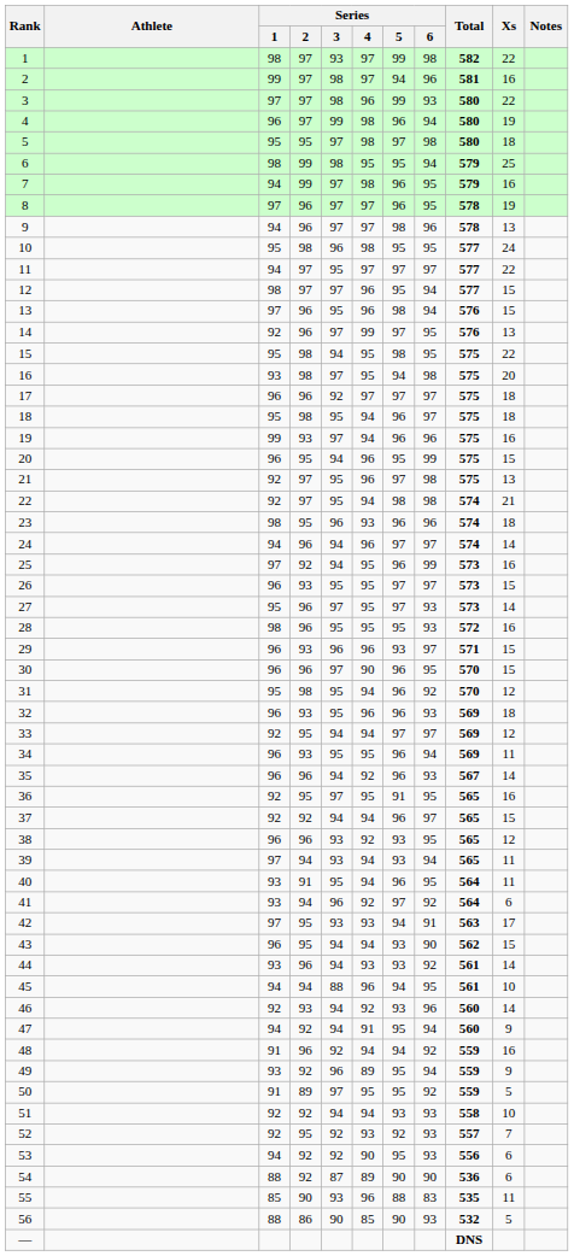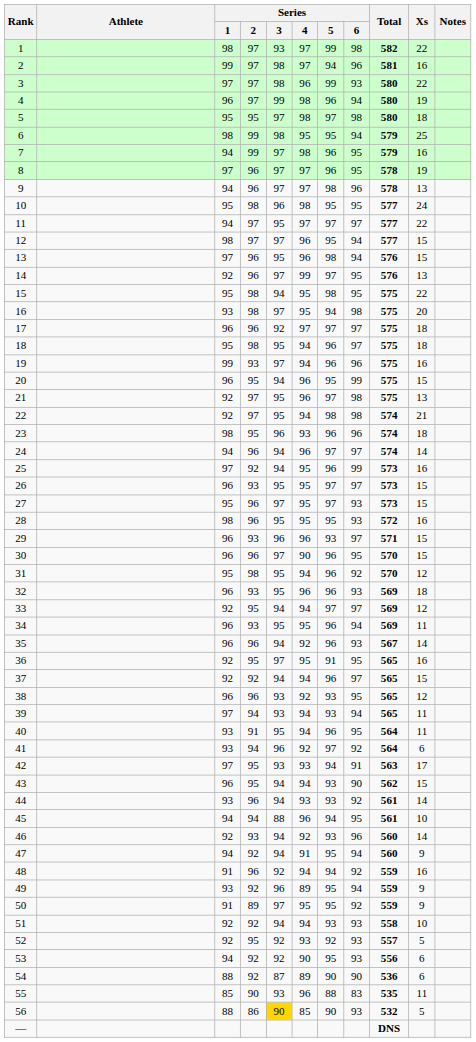 <table class="wikitable" style="text-align:center">
 <tr>
 <th rowspan=2 width=40>Rank</th>
 <th rowspan=2 width=250>Athlete</th>
 <th colspan=6>Series</th>
 <th rowspan=2 width=50>Total</th>
 <th rowspan=2 width=30>Xs</th>
 <th rowspan=2 width=45>Notes</th>
 </tr>
 <tr>
 <th width=30>1</th>
 <th width=30>2</th>
 <th width=30>3</th>
 <th width=30>4</th>
 <th width=30>5</th>
 <th width=30>6</th>
 </tr>
 <tr bgcolor=ccffcc>
 <td>1</td>
 <td align=left></td>
 <td>98</td>
 <td>97</td>
 <td>93</td>
 <td>97</td>
 <td>99</td>
 <td>98</td>
 <td><strong>582</strong></td>
 <td>22</td>
 <td></td>
 </tr>
 <tr bgcolor=ccffcc>
 <td>2</td>
 <td align=left></td>
 <td>99</td>
 <td>97</td>
 <td>98</td>
 <td>97</td>
 <td>94</td>
 <td>96</td>
 <td><strong>581</strong></td>
 <td>16</td>
 <td></td>
 </tr>
 <tr bgcolor=ccffcc>
 <td>3</td>
 <td align=left></td>
 <td>97</td>
 <td>97</td>
 <td>98</td>
 <td>96</td>
 <td>99</td>
 <td>93</td>
 <td><strong>580</strong></td>
 <td>22</td>
 <td></td>
 </tr>
 <tr bgcolor=ccffcc>
 <td>4</td>
 <td align=left></td>
 <td>96</td>
 <td>97</td>
 <td>99</td>
 <td>98</td>
 <td>96</td>
 <td>94</td>
 <td><strong>580</strong></td>
 <td>19</td>
 <td></td>
 </tr>
 <tr bgcolor=ccffcc>
 <td>5</td>
 <td align=left></td>
 <td>95</td>
 <td>95</td>
 <td>97</td>
 <td>98</td>
 <td>97</td>
 <td>98</td>
 <td><strong>580</strong></td>
 <td>18</td>
 <td></td>
 </tr>
 <tr bgcolor=ccffcc>
 <td>6</td>
 <td align=left></td>
 <td>98</td>
 <td>99</td>
 <td>98</td>
 <td>95</td>
 <td>95</td>
 <td>94</td>
 <td><strong>579</strong></td>
 <td>25</td>
 <td></td>
 </tr>
 <tr bgcolor=ccffcc>
 <td>7</td>
 <td align=left></td>
 <td>94</td>
 <td>99</td>
 <td>97</td>
 <td>98</td>
 <td>96</td>
 <td>95</td>
 <td><strong>579</strong></td>
 <td>16</td>
 <td></td>
 </tr>
 <tr bgcolor=ccffcc>
 <td>8</td>
 <td align=left></td>
 <td>97</td>
 <td>96</td>
 <td>97</td>
 <td>97</td>
 <td>96</td>
 <td>95</td>
 <td><strong>578</strong></td>
 <td>19</td>
 <td></td>
 </tr>
 <tr>
 <td>9</td>
 <td align=left></td>
 <td>94</td>
 <td>96</td>
 <td>97</td>
 <td>97</td>
 <td>98</td>
 <td>96</td>
 <td><strong>578</strong></td>
 <td>13</td>
 <td></td>
 </tr>
 <tr>
 <td>10</td>
 <td align=left></td>
 <td>95</td>
 <td>98</td>
 <td>96</td>
 <td>98</td>
 <td>95</td>
 <td>95</td>
 <td><strong>577</strong></td>
 <td>24</td>
 <td></td>
 </tr>
 <tr>
 <td>11</td>
 <td align=left></td>
 <td>94</td>
 <td>97</td>
 <td>95</td>
 <td>97</td>
 <td>97</td>
 <td>97</td>
 <td><strong>577</strong></td>
 <td>22</td>
 <td></td>
 </tr>
 <tr>
 <td>12</td>
 <td align=left></td>
 <td>98</td>
 <td>97</td>
 <td>97</td>
 <td>96</td>
 <td>95</td>
 <td>94</td>
 <td><strong>577</strong></td>
 <td>15</td>
 <td></td>
 </tr>
 <tr>
 <td>13</td>
 <td align=left></td>
 <td>97</td>
 <td>96</td>
 <td>95</td>
 <td>96</td>
 <td>98</td>
 <td>94</td>
 <td><strong>576</strong></td>
 <td>15</td>
 <td></td>
 </tr>
 <tr>
 <td>14</td>
 <td align=left></td>
 <td>92</td>
 <td>96</td>
 <td>97</td>
 <td>99</td>
 <td>97</td>
 <td>95</td>
 <td><strong>576</strong></td>
 <td>13</td>
 <td></td>
 </tr>
 <tr>
 <td>15</td>
 <td align=left></td>
 <td>95</td>
 <td>98</td>
 <td>94</td>
 <td>95</td>
 <td>98</td>
 <td>95</td>
 <td><strong>575</strong></td>
 <td>22</td>
 <td></td>
 </tr>
 <tr>
 <td>16</td>
 <td align=left></td>
 <td>93</td>
 <td>98</td>
 <td>97</td>
 <td>95</td>
 <td>94</td>
 <td>98</td>
 <td><strong>575</strong></td>
 <td>20</td>
 <td></td>
 </tr>
 <tr>
 <td>17</td>
 <td align=left></td>
 <td>96</td>
 <td>96</td>
 <td>92</td>
 <td>97</td>
 <td>97</td>
 <td>97</td>
 <td><strong>575</strong></td>
 <td>18</td>
 <td></td>
 </tr>
 <tr>
 <td>18</td>
 <td align=left></td>
 <td>95</td>
 <td>98</td>
 <td>95</td>
 <td>94</td>
 <td>96</td>
 <td>97</td>
 <td><strong>575</strong></td>
 <td>18</td>
 <td></td>
 </tr>
 <tr>
 <td>19</td>
 <td align=left></td>
 <td>99</td>
 <td>93</td>
 <td>97</td>
 <td>94</td>
 <td>96</td>
 <td>96</td>
 <td><strong>575</strong></td>
 <td>16</td>
 <td></td>
 </tr>
 <tr>
 <td>20</td>
 <td align=left></td>
 <td>96</td>
 <td>95</td>
 <td>94</td>
 <td>96</td>
 <td>95</td>
 <td>99</td>
 <td><strong>575</strong></td>
 <td>15</td>
 <td></td>
 </tr>
 <tr>
 <td>21</td>
 <td align=left></td>
 <td>92</td>
 <td>97</td>
 <td>95</td>
 <td>96</td>
 <td>97</td>
 <td>98</td>
 <td><strong>575</strong></td>
 <td>13</td>
 <td></td>
 </tr>
 <tr>
 <td>22</td>
 <td align=left></td>
 <td>92</td>
 <td>97</td>
 <td>95</td>
 <td>94</td>
 <td>98</td>
 <td>98</td>
 <td><strong>574</strong></td>
 <td>21</td>
 <td></td>
 </tr>
 <tr>
 <td>23</td>
 <td align=left></td>
 <td>98</td>
 <td>95</td>
 <td>96</td>
 <td>93</td>
 <td>96</td>
 <td>96</td>
 <td><strong>574</strong></td>
 <td>18</td>
 <td></td>
 </tr>
 <tr>
 <td>24</td>
 <td align=left></td>
 <td>94</td>
 <td>96</td>
 <td>94</td>
 <td>96</td>
 <td>97</td>
 <td>97</td>
 <td><strong>574</strong></td>
 <td>14</td>
 <td></td>
 </tr>
 <tr>
 <td>25</td>
 <td align=left></td>
 <td>97</td>
 <td>92</td>
 <td>94</td>
 <td>95</td>
 <td>96</td>
 <td>99</td>
 <td><strong>573</strong></td>
 <td>16</td>
 <td></td>
 </tr>
 <tr>
 <td>26</td>
 <td align=left></td>
 <td>96</td>
 <td>93</td>
 <td>95</td>
 <td>95</td>
 <td>97</td>
 <td>97</td>
 <td><strong>573</strong></td>
 <td>15</td>
 <td></td>
 </tr>
 <tr>
 <td>27</td>
 <td align=left></td>
 <td>95</td>
 <td>96</td>
 <td>97</td>
 <td>95</td>
 <td>97</td>
 <td>93</td>
 <td><strong>573</strong></td>
-<td>14</td>
+<td>15</td>
 <td></td>
 </tr>
 <tr>
 <td>28</td>
 <td align=left></td>
 <td>98</td>
 <td>96</td>
 <td>95</td>
 <td>95</td>
 <td>95</td>
 <td>93</td>
 <td><strong>572</strong></td>
 <td>16</td>
 <td></td>
 </tr>
 <tr>
 <td>29</td>
 <td align=left></td>
 <td>96</td>
 <td>93</td>
 <td>96</td>
 <td>96</td>
 <td>93</td>
 <td>97</td>
 <td><strong>571</strong></td>
 <td>15</td>
 <td></td>
 </tr>
 <tr>
 <td>30</td>
 <td align=left></td>
 <td>96</td>
 <td>96</td>
 <td>97</td>
 <td>90</td>
 <td>96</td>
 <td>95</td>
 <td><strong>570</strong></td>
 <td>15</td>
 <td></td>
 </tr>
 <tr>
 <td>31</td>
 <td align=left></td>
 <td>95</td>
 <td>98</td>
 <td>95</td>
 <td>94</td>
 <td>96</td>
 <td>92</td>
 <td><strong>570</strong></td>
 <td>12</td>
 <td></td>
 </tr>
 <tr>
 <td>32</td>
 <td align=left></td>
 <td>96</td>
 <td>93</td>
 <td>95</td>
 <td>96</td>
 <td>96</td>
 <td>93</td>
 <td><strong>569</strong></td>
 <td>18</td>
 <td></td>
 </tr>
 <tr>
 <td>33</td>
 <td align=left></td>
 <td>92</td>
 <td>95</td>
 <td>94</td>
 <td>94</td>
 <td>97</td>
 <td>97</td>
 <td><strong>569</strong></td>
 <td>12</td>
 <td></td>
 </tr>
 <tr>
 <td>34</td>
 <td align=left></td>
 <td>96</td>
 <td>93</td>
 <td>95</td>
 <td>95</td>
 <td>96</td>
 <td>94</td>
 <td><strong>569</strong></td>
 <td>11</td>
 <td></td>
 </tr>
 <tr>
 <td>35</td>
 <td align=left></td>
 <td>96</td>
 <td>96</td>
 <td>94</td>
 <td>92</td>
 <td>96</td>
 <td>93</td>
 <td><strong>567</strong></td>
 <td>14</td>
 <td></td>
 </tr>
 <tr>
 <td>36</td>
 <td align=left></td>
 <td>92</td>
 <td>95</td>
 <td>97</td>
 <td>95</td>
 <td>91</td>
 <td>95</td>
 <td><strong>565</strong></td>
 <td>16</td>
 <td></td>
 </tr>
 <tr>
 <td>37</td>
 <td align=left></td>
 <td>92</td>
 <td>92</td>
 <td>94</td>
 <td>94</td>
 <td>96</td>
 <td>97</td>
 <td><strong>565</strong></td>
 <td>15</td>
 <td></td>
 </tr>
 <tr>
 <td>38</td>
 <td align=left></td>
 <td>96</td>
 <td>96</td>
 <td>93</td>
 <td>92</td>
 <td>93</td>
 <td>95</td>
 <td><strong>565</strong></td>
 <td>12</td>
 <td></td>
 </tr>
 <tr>
 <td>39</td>
 <td align=left></td>
 <td>97</td>
 <td>94</td>
 <td>93</td>
 <td>94</td>
 <td>93</td>
 <td>94</td>
 <td><strong>565</strong></td>
 <td>11</td>
 <td></td>
 </tr>
 <tr>
 <td>40</td>
 <td align=left></td>
 <td>93</td>
 <td>91</td>
 <td>95</td>
 <td>94</td>
 <td>96</td>
 <td>95</td>
 <td><strong>564</strong></td>
 <td>11</td>
 <td></td>
 </tr>
 <tr>
 <td>41</td>
 <td align=left></td>
 <td>93</td>
 <td>94</td>
 <td>96</td>
 <td>92</td>
 <td>97</td>
 <td>92</td>
 <td><strong>564</strong></td>
 <td>6</td>
 <td></td>
 </tr>
 <tr>
 <td>42</td>
 <td align=left></td>
 <td>97</td>
 <td>95</td>
 <td>93</td>
 <td>93</td>
 <td>94</td>
 <td>91</td>
 <td><strong>563</strong></td>
 <td>17</td>
 <td></td>
 </tr>
 <tr>
 <td>43</td>
 <td align=left></td>
 <td>96</td>
 <td>95</td>
 <td>94</td>
 <td>94</td>
 <td>93</td>
 <td>90</td>
 <td><strong>562</strong></td>
 <td>15</td>
 <td></td>
 </tr>
 <tr>
 <td>44</td>
 <td align=left></td>
 <td>93</td>
 <td>96</td>
 <td>94</td>
 <td>93</td>
 <td>93</td>
 <td>92</td>
 <td><strong>561</strong></td>
 <td>14</td>
 <td></td>
 </tr>
 <tr>
 <td>45</td>
 <td align=left></td>
 <td>94</td>
 <td>94</td>
 <td>88</td>
 <td>96</td>
 <td>94</td>
 <td>95</td>
 <td><strong>561</strong></td>
 <td>10</td>
 <td></td>
 </tr>
 <tr>
 <td>46</td>
 <td align=left></td>
 <td>92</td>
 <td>93</td>
 <td>94</td>
 <td>92</td>
 <td>93</td>
 <td>96</td>
 <td><strong>560</strong></td>
 <td>14</td>
 <td></td>
 </tr>
 <tr>
 <td>47</td>
 <td align=left></td>
 <td>94</td>
 <td>92</td>
 <td>94</td>
 <td>91</td>
 <td>95</td>
 <td>94</td>
 <td><strong>560</strong></td>
 <td>9</td>
 <td></td>
 </tr>
 <tr>
 <td>48</td>
 <td align=left></td>
 <td>91</td>
 <td>96</td>
 <td>92</td>
 <td>94</td>
 <td>94</td>
 <td>92</td>
 <td><strong>559</strong></td>
 <td>16</td>
 <td></td>
 </tr>
 <tr>
 <td>49</td>
 <td align=left></td>
 <td>93</td>
 <td>92</td>
 <td>96</td>
 <td>89</td>
 <td>95</td>
 <td>94</td>
 <td><strong>559</strong></td>
 <td>9</td>
 <td></td>
 </tr>
 <tr>
 <td>50</td>
 <td align=left></td>
 <td>91</td>
 <td>89</td>
 <td>97</td>
 <td>95</td>
 <td>95</td>
 <td>92</td>
 <td><strong>559</strong></td>
-<td>5</td>
+<td>9</td>
 <td></td>
 </tr>
 <tr>
 <td>51</td>
 <td align=left></td>
 <td>92</td>
 <td>92</td>
 <td>94</td>
 <td>94</td>
 <td>93</td>
 <td>93</td>
 <td><strong>558</strong></td>
 <td>10</td>
 <td></td>
 </tr>
 <tr>
 <td>52</td>
 <td align=left></td>
 <td>92</td>
 <td>95</td>
 <td>92</td>
 <td>93</td>
 <td>92</td>
 <td>93</td>
 <td><strong>557</strong></td>
-<td>7</td>
+<td>5</td>
 <td></td>
 </tr>
 <tr>
 <td>53</td>
 <td align=left></td>
 <td>94</td>
 <td>92</td>
 <td>92</td>
 <td>90</td>
 <td>95</td>
 <td>93</td>
 <td><strong>556</strong></td>
 <td>6</td>
 <td></td>
 </tr>
 <tr>
 <td>54</td>
 <td align=left></td>
 <td>88</td>
 <td>92</td>
 <td>87</td>
 <td>89</td>
 <td>90</td>
 <td>90</td>
 <td><strong>536</strong></td>
 <td>6</td>
 <td></td>
 </tr>
 <tr>
 <td>55</td>
 <td align=left></td>
 <td>85</td>
 <td>90</td>
 <td>93</td>
 <td>96</td>
 <td>88</td>
 <td>83</td>
 <td><strong>535</strong></td>
 <td>11</td>
 <td></td>
 </tr>
 <tr>
 <td>56</td>
 <td align=left></td>
 <td>88</td>
 <td>86</td>
-<td>90</td>
+<td style="background: gold;">90</td>
 <td>85</td>
 <td>90</td>
 <td>93</td>
 <td><strong>532</strong></td>
 <td>5</td>
 <td></td>
 </tr>
 <tr>
 <td>—</td>
 <td align=left></td>
 <td></td>
 <td></td>
 <td></td>
 <td></td>
 <td></td>
 <td></td>
 <td><strong>DNS</strong></td>
 <td></td>
 <td></td>
 </tr>
 </table>
